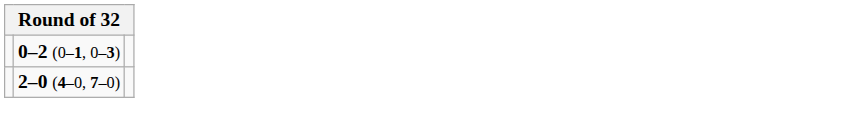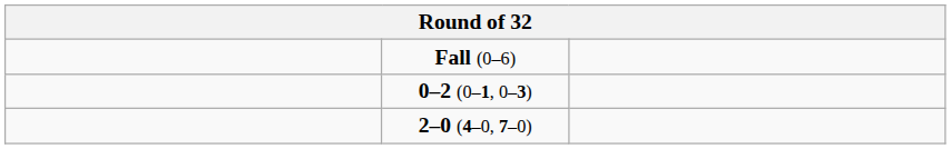 <table class="wikitable" style="text-align: center;">
 <tr>
 <th colspan=3>Round of 32</th>
+</tr>
+<tr>
+<td align=left width="270"></td>
+<td align=center width="130"><strong>Fall</strong> <small>(0–6)</small></td>
+<td align=left width="270"><strong></strong></td>
 </tr>
 <tr>
 <td align=left></td>
 <td align=center><strong>0–2</strong> <small>(0–<strong>1</strong>, 0–<strong>3</strong>)</small></td>
 <td align=left><strong></strong></td>
 </tr>
 <tr>
 <td align=left><strong></strong></td>
 <td align=center><strong>2–0</strong> <small>(<strong>4</strong>–0, <strong>7</strong>–0)</small></td>
 <td align=left></td>
 </tr>
 </table>
